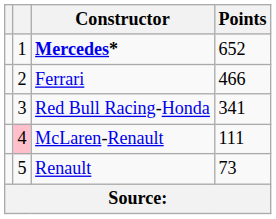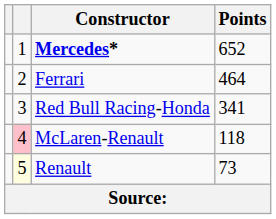 <table class="wikitable" style="font-size: 85%;">
 <tr>
 <th></th>
 <th></th>
 <th>Constructor</th>
 <th>Points</th>
 </tr>
 <tr>
 <td align="left"></td>
 <td align="center">1</td>
 <td> <strong><a href='#'>Mercedes</a>*</strong></td>
 <td align="left">652</td>
 </tr>
 <tr>
 <td align="left"></td>
 <td align="center">2</td>
 <td> <a href='#'>Ferrari</a></td>
-<td align="left">466</td>
+<td align="left">464</td>
 </tr>
 <tr>
 <td align="left"></td>
 <td align="center">3</td>
 <td> <a href='#'>Red Bull Racing</a>-<a href='#'>Honda</a></td>
 <td align="left">341</td>
 </tr>
 <tr>
 <td align="left"></td>
 <td align="center" style="background: pink;">4</td>
 <td> <a href='#'>McLaren</a>-<a href='#'>Renault</a></td>
-<td align="left">111</td>
+<td align="left">118</td>
 </tr>
 <tr>
 <td align="left"></td>
-<td align="center">5</td>
+<td align="center" style="background: lightyellow;">5</td>
 <td> <a href='#'>Renault</a></td>
 <td align="left">73</td>
 </tr>
 <tr>
 <th colspan="4" align="center">Source:</th>
 </tr>
 </table>
